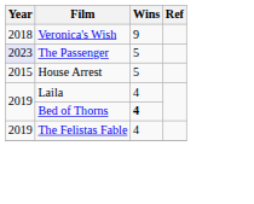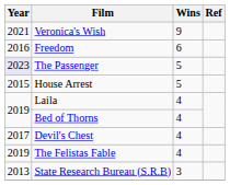 <table class="wikitable sortable">
 <tr>
 <th>Year</th>
 <th>Film</th>
 <th>Wins</th>
 <th>Ref</th>
 </tr>
 <tr>
-<td>2018</td>
+<td>2021</td>
 <td><a href='#'>Veronica's Wish</a></td>
 <td>9</td>
+<td></td>
+</tr>
+<tr>
+<td>2016</td>
+<td><a href='#'>Freedom</a></td>
+<td>6</td>
 <td></td>
 </tr>
 <tr>
 <td style="background: lavender;">2023</td>
 <td><a href='#'>The Passenger</a></td>
 <td>5</td>
 <td></td>
 </tr>
 <tr>
 <td>2015</td>
 <td>House Arrest</td>
 <td>5</td>
 <td></td>
 </tr>
 <tr>
 <td rowspan=2>2019</td>
 <td>Laila</td>
 <td>4</td>
 <td rowspan=2></td>
 </tr>
 <tr>
 <td><a href='#'>Bed of Thorns</a></td>
-<td><strong>4</strong></td>
+<td>4</td>
+</tr>
+<tr>
+<td>2017</td>
+<td><a href='#'>Devil's Chest</a></td>
+<td>4</td>
+<td></td>
 </tr>
 <tr>
 <td>2019</td>
 <td><a href='#'>The Felistas Fable</a></td>
 <td>4</td>
 <td></td>
 </tr>
 <tr>
+<td>2013</td>
+<td><a href='#'>State Research Bureau (S.R.B)</a></td>
+<td>3</td>
+<td></td>
+</tr>
+<tr>
 </tr>
 </table>
